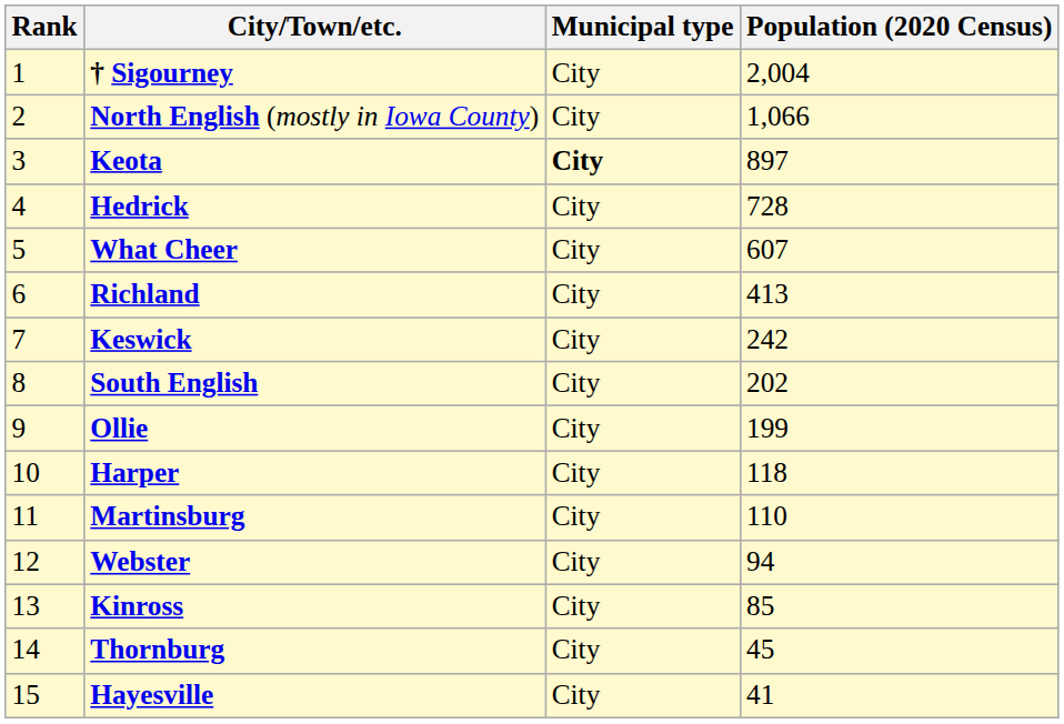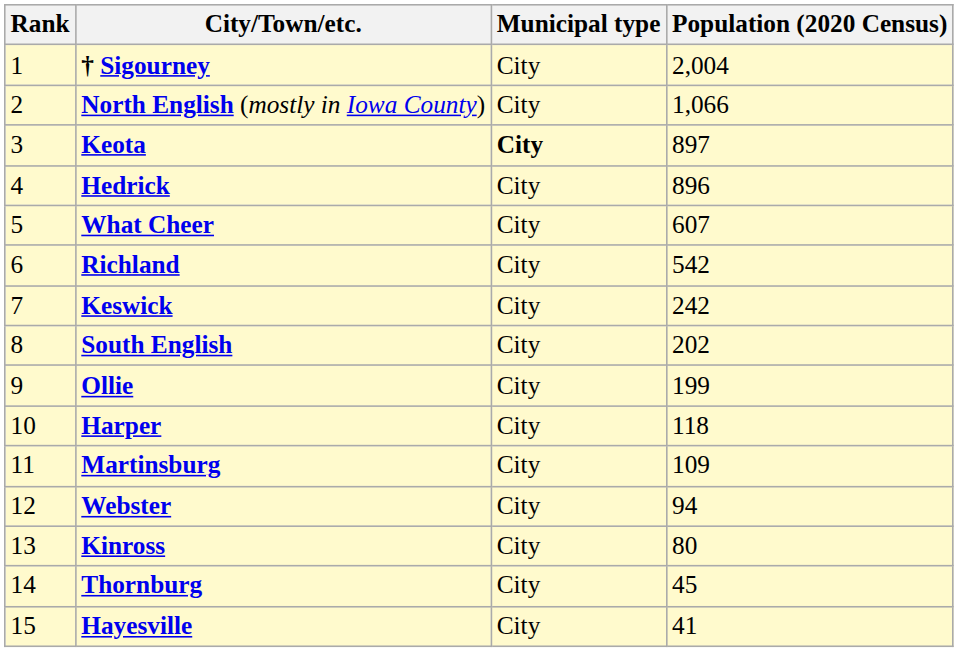 <table class="wikitable sortable">
 <tr>
 <th>Rank</th>
 <th>City/Town/etc.</th>
 <th>Municipal type</th>
 <th>Population (2020 Census)</th>
 </tr>
 <tr style="background-color:#FFFACD;">
 <td>1</td>
 <td><strong>†</strong> <strong><a href='#'>Sigourney</a></strong></td>
 <td>City</td>
 <td>2,004</td>
 </tr>
 <tr style="background-color:#FFFACD;">
 <td>2</td>
 <td><strong><a href='#'>North English</a></strong>  (<em>mostly in <a href='#'>Iowa County</a></em>)</td>
 <td>City</td>
 <td>1,066</td>
 </tr>
 <tr style="background-color:#FFFACD;">
 <td>3</td>
 <td><strong><a href='#'>Keota</a></strong></td>
 <td><strong>City</strong></td>
 <td>897</td>
 </tr>
 <tr style="background-color:#FFFACD;">
 <td>4</td>
 <td><strong><a href='#'>Hedrick</a></strong></td>
 <td>City</td>
-<td>728</td>
+<td>896</td>
 </tr>
 <tr style="background-color:#FFFACD;">
 <td>5</td>
 <td><strong><a href='#'>What Cheer</a></strong></td>
 <td>City</td>
 <td>607</td>
 </tr>
 <tr style="background-color:#FFFACD;">
 <td>6</td>
 <td><strong><a href='#'>Richland</a></strong></td>
 <td>City</td>
-<td>413</td>
+<td>542</td>
 </tr>
 <tr style="background-color:#FFFACD;">
 <td>7</td>
 <td><strong><a href='#'>Keswick</a></strong></td>
 <td>City</td>
 <td>242</td>
 </tr>
 <tr style="background-color:#FFFACD;">
 <td>8</td>
 <td><strong><a href='#'>South English</a></strong></td>
 <td>City</td>
 <td>202</td>
 </tr>
 <tr style="background-color:#FFFACD;">
 <td>9</td>
 <td><strong><a href='#'>Ollie</a></strong></td>
 <td>City</td>
 <td>199</td>
 </tr>
 <tr style="background-color:#FFFACD;">
 <td>10</td>
 <td><strong><a href='#'>Harper</a></strong></td>
 <td>City</td>
 <td>118</td>
 </tr>
 <tr style="background-color:#FFFACD;">
 <td>11</td>
 <td><strong><a href='#'>Martinsburg</a></strong></td>
 <td>City</td>
-<td>110</td>
+<td>109</td>
 </tr>
 <tr style="background-color:#FFFACD;">
 <td>12</td>
 <td><strong><a href='#'>Webster</a></strong></td>
 <td>City</td>
 <td>94</td>
 </tr>
 <tr style="background-color:#FFFACD;">
 <td>13</td>
 <td><strong><a href='#'>Kinross</a></strong></td>
 <td>City</td>
-<td>85</td>
+<td>80</td>
 </tr>
 <tr style="background-color:#FFFACD;">
 <td>14</td>
 <td><strong><a href='#'>Thornburg</a></strong></td>
 <td>City</td>
 <td>45</td>
 </tr>
 <tr style="background-color:#FFFACD;">
 <td>15</td>
 <td><strong><a href='#'>Hayesville</a></strong></td>
 <td>City</td>
 <td>41</td>
 </tr>
 </table>
